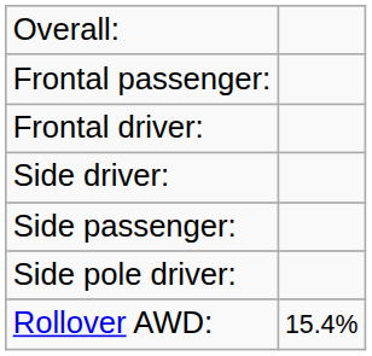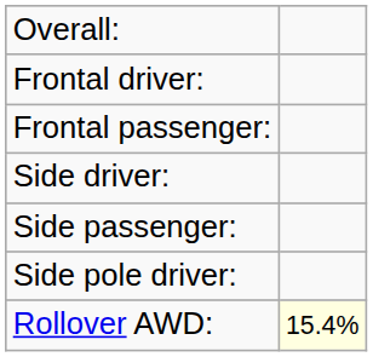 <table class="wikitable">
 <tr>
 <td>Overall:</td>
 <td></td>
 </tr>
 <tr>
-<td>Frontal passenger:</td>
+<td>Frontal driver:</td>
 <td></td>
 </tr>
 <tr>
-<td>Frontal driver:</td>
+<td>Frontal passenger:</td>
 <td></td>
 </tr>
 <tr>
 <td>Side driver:</td>
 <td></td>
 </tr>
 <tr>
 <td>Side passenger:</td>
 <td></td>
 </tr>
 <tr>
 <td>Side pole driver:</td>
 <td></td>
 </tr>
 <tr>
 <td><a href='#'>Rollover</a> AWD:</td>
-<td> <small>15.4%</small></td>
+<td style="background: lightyellow;"> <small>15.4%</small></td>
 </tr>
 </table>
